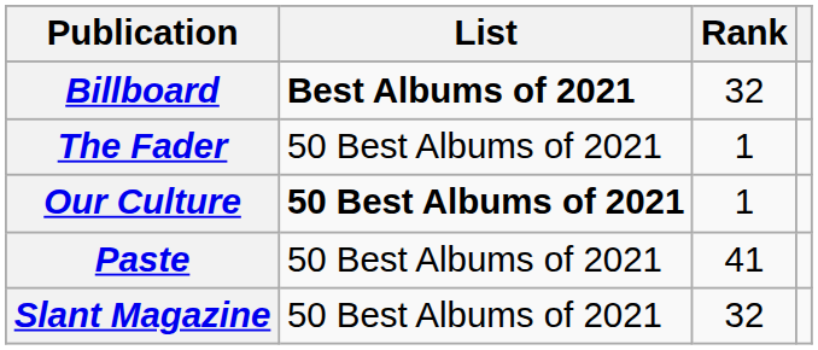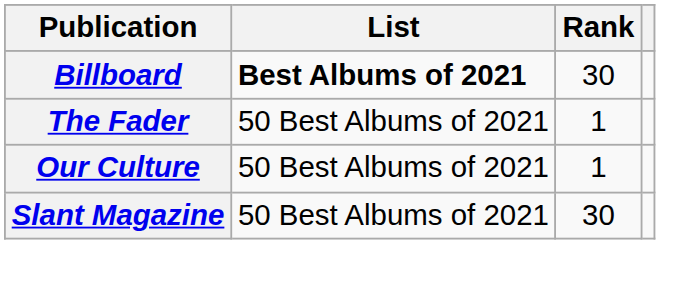 <table class="wikitable sortable plainrowheaders">
 <tr>
 <th scope="col">Publication</th>
 <th scope="col">List</th>
 <th scope="col" data-sort-type="number">Rank</th>
 <th scope="col" class="unsortable"></th>
 </tr>
 <tr>
 <th scope="row"><em><a href='#'>Billboard</a></em></th>
 <td><strong>Best Albums of 2021</strong></td>
-<td style="text-align:center;">32</td>
+<td style="text-align:center;">30</td>
 <td style="text-align:center;"></td>
 </tr>
 <tr>
 <th scope="row"><em><a href='#'>The Fader</a></em></th>
 <td>50 Best Albums of 2021</td>
 <td style="text-align:center;">1</td>
 <td style="text-align:center;"></td>
 </tr>
 <tr>
 <th scope="row"><em><a href='#'>Our Culture</a></em></th>
-<td><strong>50 Best Albums of 2021</strong></td>
+<td>50 Best Albums of 2021</td>
 <td style="text-align:center;">1</td>
-<td style="text-align:center;"></td>
-</tr>
-<tr>
-<th scope="row"><em><a href='#'>Paste</a></em></th>
-<td>50 Best Albums of 2021</td>
-<td style="text-align:center;">41</td>
 <td style="text-align:center;"></td>
 </tr>
 <tr>
 <th scope="row"><em><a href='#'>Slant Magazine</a></em></th>
 <td>50 Best Albums of 2021</td>
-<td style="text-align:center;">32</td>
+<td style="text-align:center;">30</td>
 <td style="text-align:center;"></td>
 </tr>
 </table>
